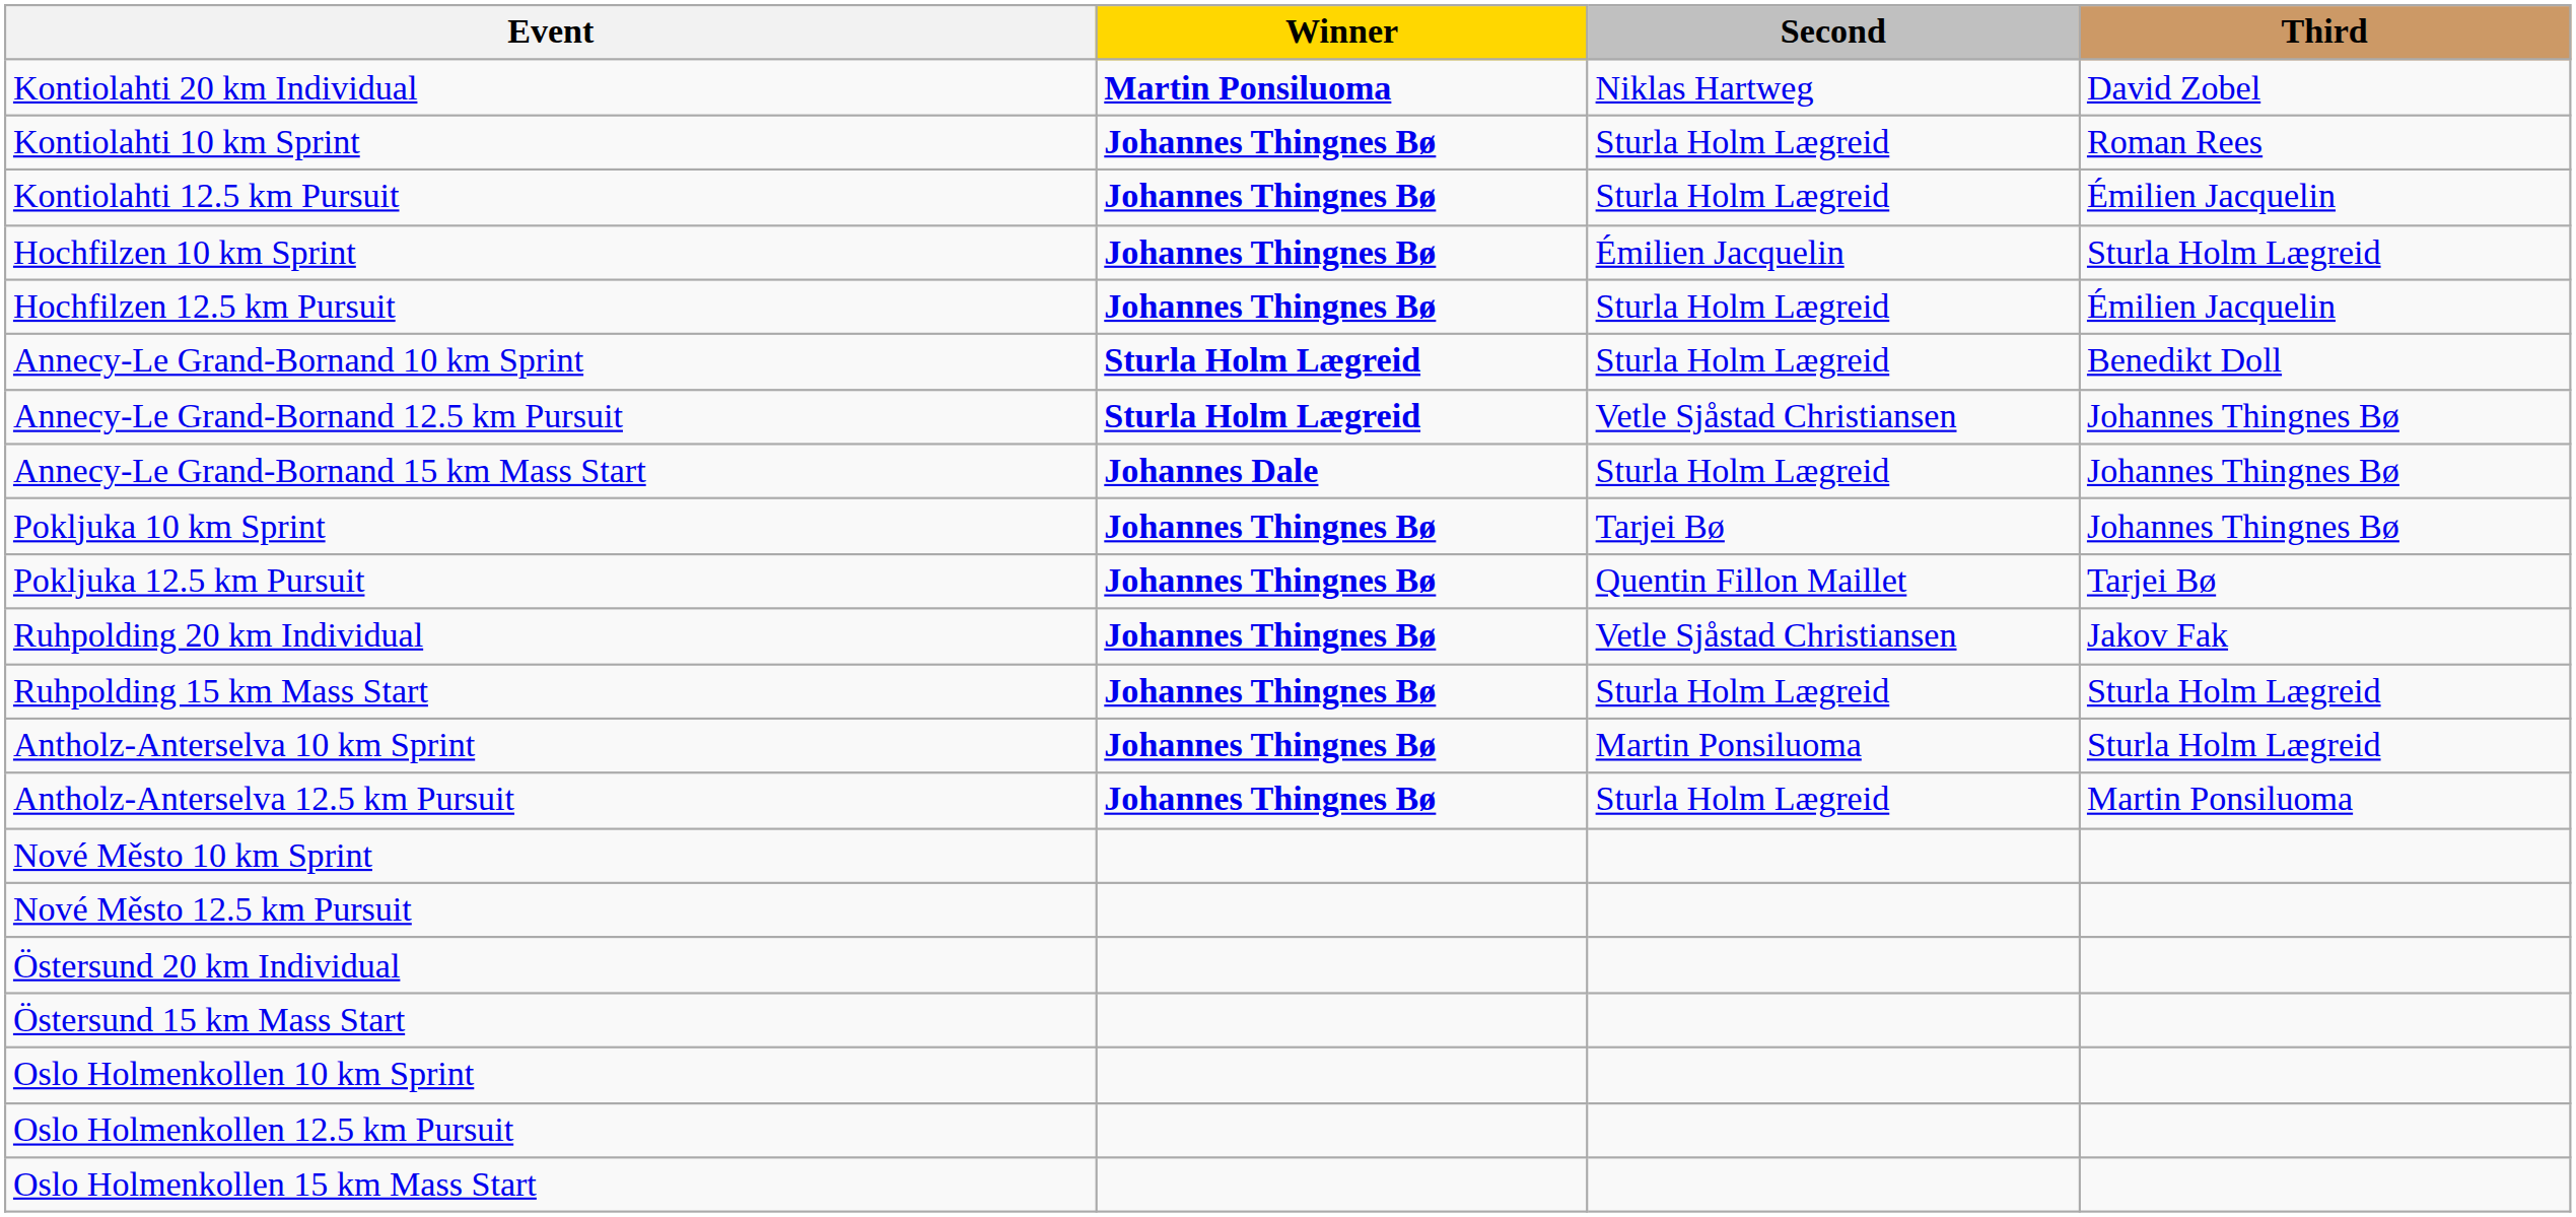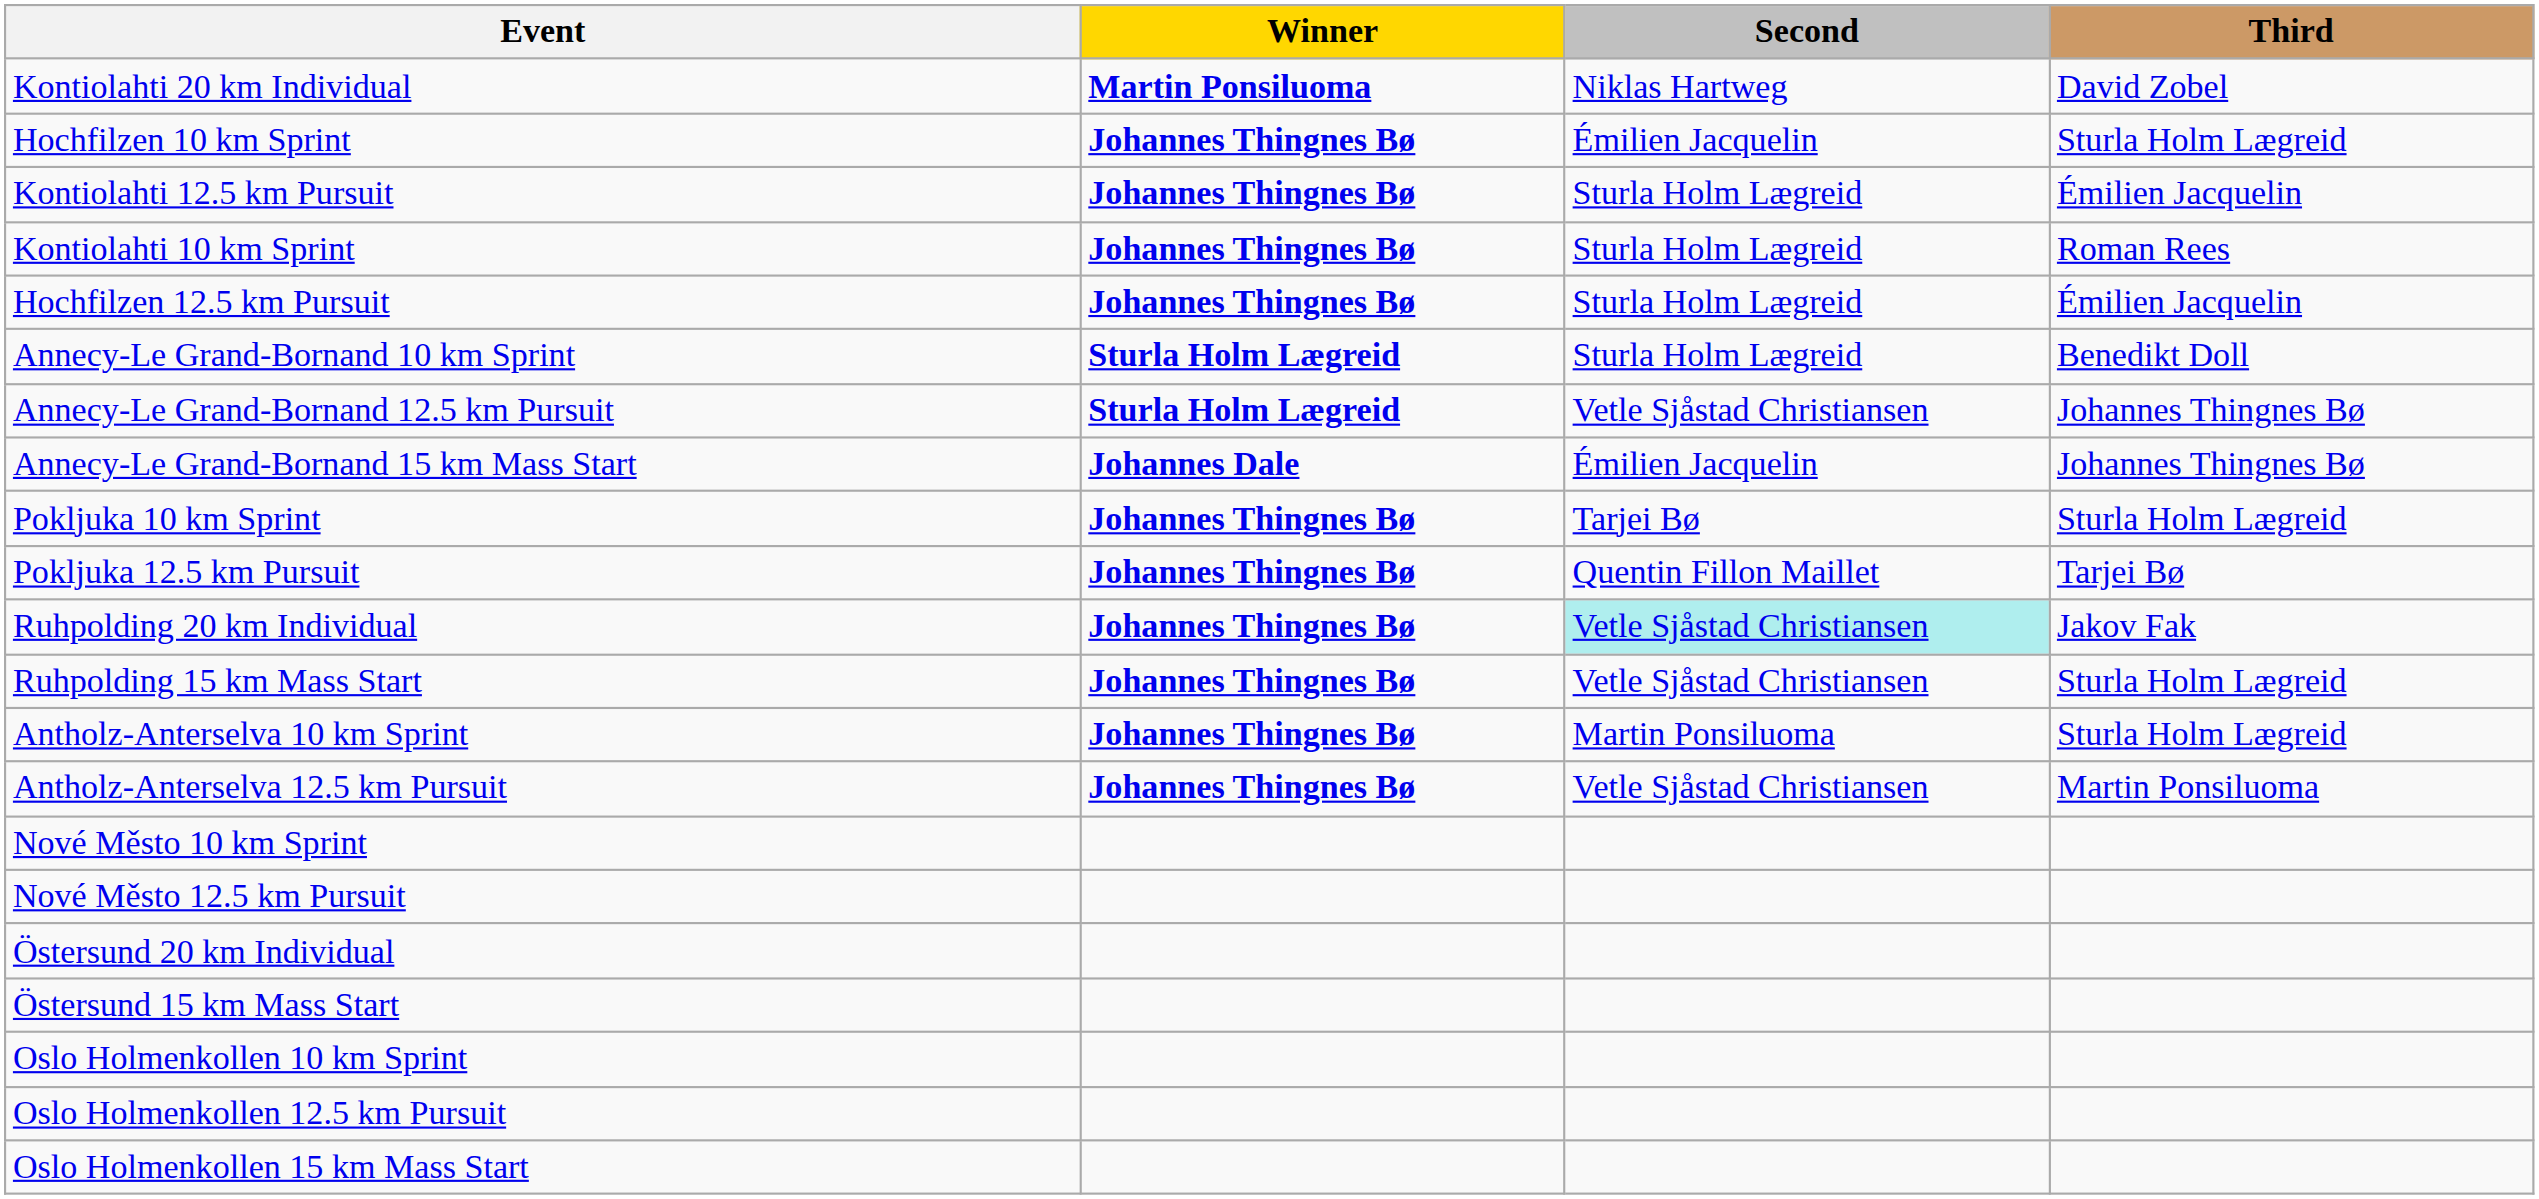 <table class="wikitable" width="75%">
 <tr>
 <th>Event</th>
 <th width="220" style="background:gold;">Winner</th>
 <th width="220" style="background:silver;">Second</th>
 <th width="220" style="background:#CC9966;">Third</th>
 </tr>
 <tr>
 <td><a href='#'> Kontiolahti 20 km Individual</a><br></td>
 <td><strong><a href='#'>Martin Ponsiluoma</a></strong><br><small></small></td>
 <td><a href='#'>Niklas Hartweg</a><br><small></small></td>
 <td><a href='#'>David Zobel</a><br><small></small></td>
 </tr>
 <tr>
-<td><a href='#'> Kontiolahti 10 km Sprint</a><br></td>
+<td><a href='#'> Hochfilzen 10 km Sprint</a><br></td>
 <td><strong><a href='#'>Johannes Thingnes Bø</a></strong><br><small></small></td>
+<td><a href='#'>Émilien Jacquelin</a><br><small></small></td>
 <td><a href='#'>Sturla Holm Lægreid</a><br><small></small></td>
-<td><a href='#'>Roman Rees</a><br><small></small></td>
 </tr>
 <tr>
 <td><a href='#'> Kontiolahti 12.5 km Pursuit</a><br></td>
 <td><strong><a href='#'>Johannes Thingnes Bø</a></strong><br><small></small></td>
 <td><a href='#'>Sturla Holm Lægreid</a><br><small></small></td>
 <td><a href='#'>Émilien Jacquelin</a><br><small></small></td>
 </tr>
 <tr>
-<td><a href='#'> Hochfilzen 10 km Sprint</a><br></td>
+<td><a href='#'> Kontiolahti 10 km Sprint</a><br></td>
 <td><strong><a href='#'>Johannes Thingnes Bø</a></strong><br><small></small></td>
-<td><a href='#'>Émilien Jacquelin</a><br><small></small></td>
 <td><a href='#'>Sturla Holm Lægreid</a><br><small></small></td>
+<td><a href='#'>Roman Rees</a><br><small></small></td>
 </tr>
 <tr>
 <td><a href='#'> Hochfilzen 12.5 km Pursuit</a><br></td>
 <td><strong><a href='#'>Johannes Thingnes Bø</a></strong><br><small></small></td>
 <td><a href='#'>Sturla Holm Lægreid</a><br><small></small></td>
 <td><a href='#'>Émilien Jacquelin</a><br><small></small></td>
 </tr>
 <tr>
 <td><a href='#'> Annecy-Le Grand-Bornand 10 km Sprint</a><br></td>
 <td><strong><a href='#'>Sturla Holm Lægreid</a></strong><br><small></small></td>
 <td><a href='#'>Sturla Holm Lægreid</a><br><small></small></td>
 <td><a href='#'>Benedikt Doll</a><br><small></small></td>
 </tr>
 <tr>
 <td><a href='#'> Annecy-Le Grand-Bornand 12.5 km Pursuit</a><br></td>
 <td><strong><a href='#'>Sturla Holm Lægreid</a></strong><br><small></small></td>
 <td><a href='#'>Vetle Sjåstad Christiansen</a><br><small></small></td>
 <td><a href='#'>Johannes Thingnes Bø</a><br><small></small></td>
 </tr>
 <tr>
 <td><a href='#'> Annecy-Le Grand-Bornand 15 km Mass Start</a><br></td>
 <td><strong><a href='#'>Johannes Dale</a></strong><br><small></small></td>
-<td><a href='#'>Sturla Holm Lægreid</a><br><small></small></td>
+<td><a href='#'>Émilien Jacquelin</a><br><small></small></td>
 <td><a href='#'>Johannes Thingnes Bø</a><br><small></small></td>
 </tr>
 <tr>
 <td><a href='#'> Pokljuka 10 km Sprint</a><br></td>
 <td><strong><a href='#'>Johannes Thingnes Bø</a></strong><br><small></small></td>
 <td><a href='#'>Tarjei Bø</a><br><small></small></td>
-<td><a href='#'>Johannes Thingnes Bø</a><br><small></small></td>
+<td><a href='#'>Sturla Holm Lægreid</a><br><small></small></td>
 </tr>
 <tr>
 <td><a href='#'> Pokljuka 12.5 km Pursuit</a><br></td>
 <td><strong><a href='#'>Johannes Thingnes Bø</a></strong><br><small></small></td>
 <td><a href='#'>Quentin Fillon Maillet</a><br><small></small></td>
 <td><a href='#'>Tarjei Bø</a><br><small></small></td>
 </tr>
 <tr>
 <td><a href='#'> Ruhpolding 20 km Individual</a><br></td>
 <td><strong><a href='#'>Johannes Thingnes Bø</a></strong><br><small></small></td>
-<td><a href='#'>Vetle Sjåstad Christiansen</a><br><small></small></td>
+<td style="background: paleturquoise;"><a href='#'>Vetle Sjåstad Christiansen</a><br><small></small></td>
 <td><a href='#'>Jakov Fak</a><br><small></small></td>
 </tr>
 <tr>
 <td><a href='#'> Ruhpolding 15 km Mass Start</a><br></td>
 <td><strong><a href='#'>Johannes Thingnes Bø</a></strong><br><small></small></td>
-<td><a href='#'>Sturla Holm Lægreid</a><br><small></small></td>
+<td><a href='#'>Vetle Sjåstad Christiansen</a><br><small></small></td>
 <td><a href='#'>Sturla Holm Lægreid</a><br><small></small></td>
 </tr>
 <tr>
 <td><a href='#'> Antholz-Anterselva 10 km Sprint</a><br></td>
 <td><strong><a href='#'>Johannes Thingnes Bø</a></strong><br><small></small></td>
 <td><a href='#'>Martin Ponsiluoma</a><br><small></small></td>
 <td><a href='#'>Sturla Holm Lægreid</a><br><small></small></td>
 </tr>
 <tr>
 <td><a href='#'> Antholz-Anterselva 12.5 km Pursuit</a><br></td>
 <td><strong><a href='#'>Johannes Thingnes Bø</a></strong><br><small></small></td>
-<td><a href='#'>Sturla Holm Lægreid</a><br><small></small></td>
+<td><a href='#'>Vetle Sjåstad Christiansen</a><br><small></small></td>
 <td><a href='#'>Martin Ponsiluoma</a><br><small></small></td>
 </tr>
 <tr>
 <td><a href='#'> Nové Město 10 km Sprint</a></td>
 <td></td>
 <td></td>
 <td></td>
 </tr>
 <tr>
 <td><a href='#'> Nové Město 12.5 km Pursuit</a></td>
 <td></td>
 <td></td>
 <td></td>
 </tr>
 <tr>
 <td><a href='#'> Östersund 20 km Individual</a></td>
 <td></td>
 <td></td>
 <td></td>
 </tr>
 <tr>
 <td><a href='#'> Östersund 15 km Mass Start</a></td>
 <td></td>
 <td></td>
 <td></td>
 </tr>
 <tr>
 <td><a href='#'> Oslo Holmenkollen 10 km Sprint</a></td>
 <td></td>
 <td></td>
 <td></td>
 </tr>
 <tr>
 <td><a href='#'> Oslo Holmenkollen 12.5 km Pursuit</a></td>
 <td></td>
 <td></td>
 <td></td>
 </tr>
 <tr>
 <td><a href='#'> Oslo Holmenkollen 15 km Mass Start</a></td>
 <td></td>
 <td></td>
 <td></td>
 </tr>
 </table>
